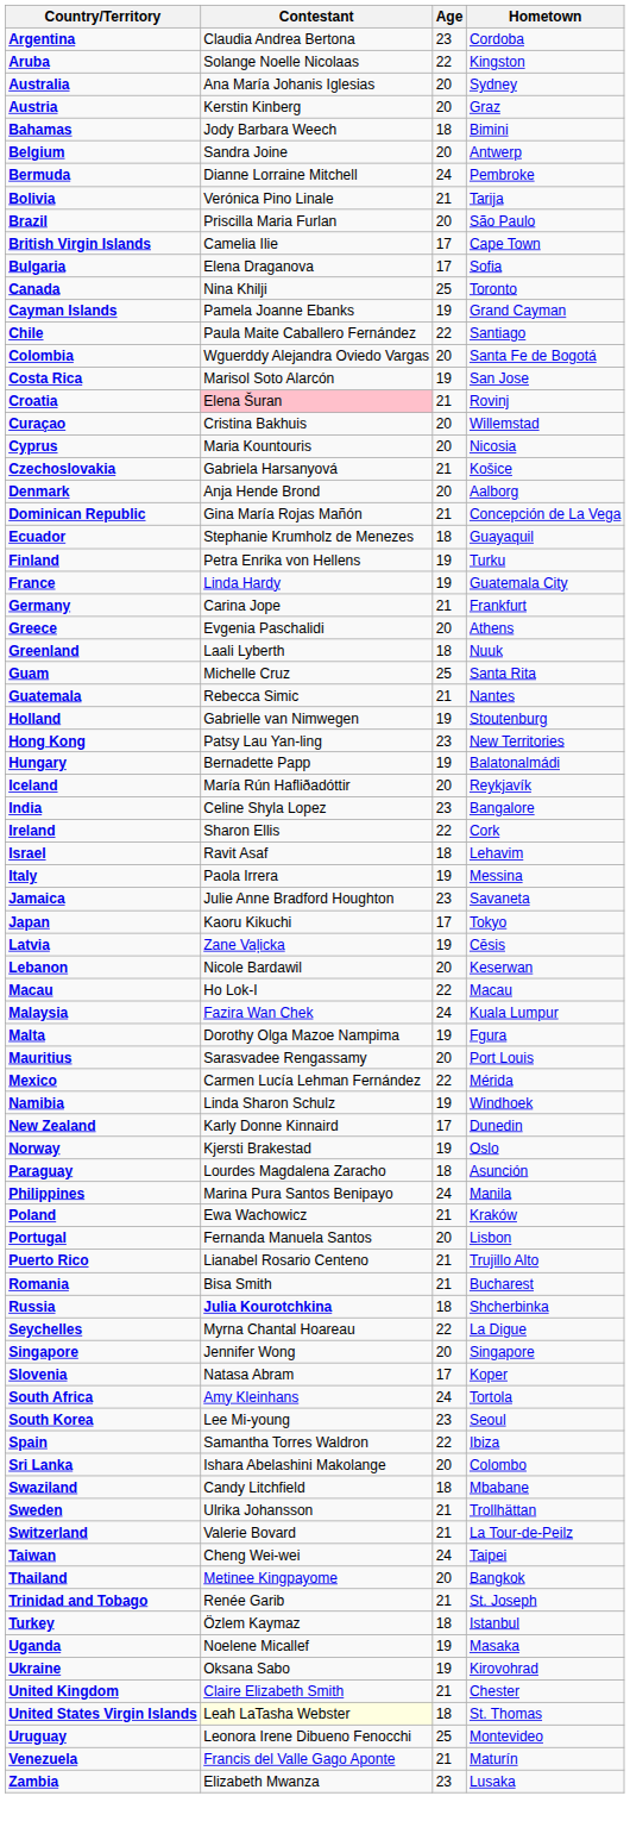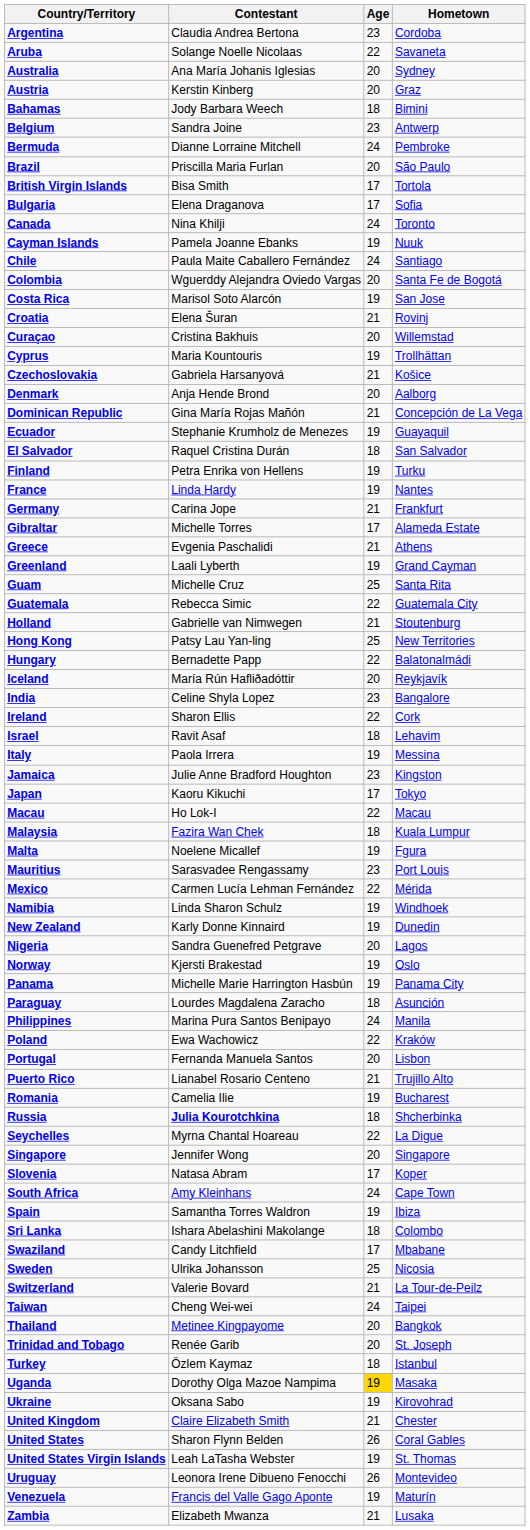 <table class="wikitable sortable" style="font-size:95%;">
 <tr>
 <th>Country/Territory</th>
 <th>Contestant</th>
 <th>Age</th>
 <th>Hometown</th>
 </tr>
 <tr>
 <td><strong> <a href='#'>Argentina</a></strong></td>
 <td>Claudia Andrea Bertona</td>
 <td>23</td>
 <td><a href='#'>Cordoba</a></td>
 </tr>
 <tr>
 <td><strong> <a href='#'>Aruba</a></strong></td>
 <td>Solange Noelle Nicolaas</td>
 <td>22</td>
-<td><a href='#'>Kingston</a></td>
+<td><a href='#'>Savaneta</a></td>
 </tr>
 <tr>
 <td><strong> <a href='#'>Australia</a></strong></td>
 <td>Ana María Johanis Iglesias</td>
 <td>20</td>
 <td><a href='#'>Sydney</a></td>
 </tr>
 <tr>
 <td><strong> <a href='#'>Austria</a></strong></td>
 <td>Kerstin Kinberg</td>
 <td>20</td>
 <td><a href='#'>Graz</a></td>
 </tr>
 <tr>
 <td><strong> <a href='#'>Bahamas</a></strong></td>
 <td>Jody Barbara Weech</td>
 <td>18</td>
 <td><a href='#'>Bimini</a></td>
 </tr>
 <tr>
 <td><strong> <a href='#'>Belgium</a></strong></td>
 <td>Sandra Joine</td>
-<td>20</td>
+<td>23</td>
 <td><a href='#'>Antwerp</a></td>
 </tr>
 <tr>
 <td><strong> <a href='#'>Bermuda</a></strong></td>
 <td>Dianne Lorraine Mitchell</td>
 <td>24</td>
 <td><a href='#'>Pembroke</a></td>
 </tr>
 <tr>
-<td><strong> <a href='#'>Bolivia</a></strong></td>
-<td>Verónica Pino Linale</td>
-<td>21</td>
-<td><a href='#'>Tarija</a></td>
-</tr>
-<tr>
 <td><strong> <a href='#'>Brazil</a></strong></td>
 <td>Priscilla Maria Furlan</td>
 <td>20</td>
 <td><a href='#'>São Paulo</a></td>
 </tr>
 <tr>
 <td><strong> <a href='#'>British Virgin Islands</a></strong></td>
-<td>Camelia Ilie</td>
+<td>Bisa Smith</td>
 <td>17</td>
-<td><a href='#'>Cape Town</a></td>
+<td><a href='#'>Tortola</a></td>
 </tr>
 <tr>
 <td><strong> <a href='#'>Bulgaria</a></strong></td>
 <td>Elena Draganova</td>
 <td>17</td>
 <td><a href='#'>Sofia</a></td>
 </tr>
 <tr>
 <td><strong> <a href='#'>Canada</a></strong></td>
 <td>Nina Khilji</td>
-<td>25</td>
+<td>24</td>
 <td><a href='#'>Toronto</a></td>
 </tr>
 <tr>
 <td><strong> <a href='#'>Cayman Islands</a></strong></td>
 <td>Pamela Joanne Ebanks</td>
 <td>19</td>
-<td><a href='#'>Grand Cayman</a></td>
+<td><a href='#'>Nuuk</a></td>
 </tr>
 <tr>
 <td><strong> <a href='#'>Chile</a></strong></td>
 <td>Paula Maite Caballero Fernández</td>
-<td>22</td>
+<td>24</td>
 <td><a href='#'>Santiago</a></td>
 </tr>
 <tr>
 <td><strong> <a href='#'>Colombia</a></strong></td>
 <td>Wguerddy Alejandra Oviedo Vargas</td>
 <td>20</td>
 <td><a href='#'>Santa Fe de Bogotá</a></td>
 </tr>
 <tr>
 <td><strong> <a href='#'>Costa Rica</a></strong></td>
 <td>Marisol Soto Alarcón</td>
 <td>19</td>
 <td><a href='#'>San Jose</a></td>
 </tr>
 <tr>
 <td><strong> <a href='#'>Croatia</a></strong></td>
-<td style="background: pink;">Elena Šuran</td>
+<td>Elena Šuran</td>
 <td>21</td>
 <td><a href='#'>Rovinj</a></td>
 </tr>
 <tr>
 <td><strong> <a href='#'>Curaçao</a></strong></td>
 <td>Cristina Bakhuis</td>
 <td>20</td>
 <td><a href='#'>Willemstad</a></td>
 </tr>
 <tr>
 <td><strong> <a href='#'>Cyprus</a></strong></td>
 <td>Maria Kountouris</td>
-<td>20</td>
-<td><a href='#'>Nicosia</a></td>
+<td>19</td>
+<td><a href='#'>Trollhättan</a></td>
 </tr>
 <tr>
 <td><strong> <a href='#'>Czechoslovakia</a></strong></td>
 <td>Gabriela Harsanyová</td>
 <td>21</td>
 <td><a href='#'>Košice</a></td>
 </tr>
 <tr>
 <td><strong> <a href='#'>Denmark</a></strong></td>
 <td>Anja Hende Brond</td>
 <td>20</td>
 <td><a href='#'>Aalborg</a></td>
 </tr>
 <tr>
 <td><strong> <a href='#'>Dominican Republic</a></strong></td>
 <td>Gina María Rojas Mañón</td>
 <td>21</td>
 <td><a href='#'>Concepción de La Vega</a></td>
 </tr>
 <tr>
 <td><strong> <a href='#'>Ecuador</a></strong></td>
 <td>Stephanie Krumholz de Menezes</td>
+<td>19</td>
+<td><a href='#'>Guayaquil</a></td>
+</tr>
+<tr>
+<td><strong> <a href='#'>El Salvador</a></strong></td>
+<td>Raquel Cristina Durán</td>
 <td>18</td>
-<td><a href='#'>Guayaquil</a></td>
+<td><a href='#'>San Salvador</a></td>
 </tr>
 <tr>
 <td><strong> <a href='#'>Finland</a></strong></td>
 <td>Petra Enrika von Hellens</td>
 <td>19</td>
 <td><a href='#'>Turku</a></td>
 </tr>
 <tr>
 <td><strong> <a href='#'>France</a></strong></td>
 <td><a href='#'>Linda Hardy</a></td>
 <td>19</td>
-<td><a href='#'>Guatemala City</a></td>
+<td><a href='#'>Nantes</a></td>
 </tr>
 <tr>
 <td><strong> <a href='#'>Germany</a></strong></td>
 <td>Carina Jope</td>
 <td>21</td>
 <td><a href='#'>Frankfurt</a></td>
 </tr>
 <tr>
+<td><strong> <a href='#'>Gibraltar</a></strong></td>
+<td>Michelle Torres</td>
+<td>17</td>
+<td><a href='#'>Alameda Estate</a></td>
+</tr>
+<tr>
 <td><strong> <a href='#'>Greece</a></strong></td>
 <td>Evgenia Paschalidi</td>
-<td>20</td>
+<td>21</td>
 <td><a href='#'>Athens</a></td>
 </tr>
 <tr>
 <td><strong> <a href='#'>Greenland</a></strong></td>
 <td>Laali Lyberth</td>
-<td>18</td>
-<td><a href='#'>Nuuk</a></td>
+<td>19</td>
+<td><a href='#'>Grand Cayman</a></td>
 </tr>
 <tr>
 <td><strong> <a href='#'>Guam</a></strong></td>
 <td>Michelle Cruz</td>
 <td>25</td>
 <td><a href='#'>Santa Rita</a></td>
 </tr>
 <tr>
 <td><strong> <a href='#'>Guatemala</a></strong></td>
 <td>Rebecca Simic</td>
-<td>21</td>
-<td><a href='#'>Nantes</a></td>
+<td>22</td>
+<td><a href='#'>Guatemala City</a></td>
 </tr>
 <tr>
 <td><strong> <a href='#'>Holland</a></strong></td>
 <td>Gabrielle van Nimwegen</td>
-<td>19</td>
+<td>21</td>
 <td><a href='#'>Stoutenburg</a></td>
 </tr>
 <tr>
 <td><strong> <a href='#'>Hong Kong</a></strong></td>
 <td>Patsy Lau Yan-ling</td>
-<td>23</td>
+<td>25</td>
 <td><a href='#'>New Territories</a></td>
 </tr>
 <tr>
 <td><strong> <a href='#'>Hungary</a></strong></td>
 <td>Bernadette Papp</td>
-<td>19</td>
+<td>22</td>
 <td><a href='#'>Balatonalmádi</a></td>
 </tr>
 <tr>
 <td><strong> <a href='#'>Iceland</a></strong></td>
 <td>María Rún Hafliðadóttir</td>
 <td>20</td>
 <td><a href='#'>Reykjavík</a></td>
 </tr>
 <tr>
 <td><strong> <a href='#'>India</a></strong></td>
 <td>Celine Shyla Lopez</td>
 <td>23</td>
 <td><a href='#'>Bangalore</a></td>
 </tr>
 <tr>
 <td><strong> <a href='#'>Ireland</a></strong></td>
 <td>Sharon Ellis</td>
 <td>22</td>
 <td><a href='#'>Cork</a></td>
 </tr>
 <tr>
 <td><strong> <a href='#'>Israel</a></strong></td>
 <td>Ravit Asaf</td>
 <td>18</td>
 <td><a href='#'>Lehavim</a></td>
 </tr>
 <tr>
 <td><strong> <a href='#'>Italy</a></strong></td>
 <td>Paola Irrera</td>
 <td>19</td>
 <td><a href='#'>Messina</a></td>
 </tr>
 <tr>
 <td><strong> <a href='#'>Jamaica</a></strong></td>
 <td>Julie Anne Bradford Houghton</td>
 <td>23</td>
-<td><a href='#'>Savaneta</a></td>
+<td><a href='#'>Kingston</a></td>
 </tr>
 <tr>
 <td><strong> <a href='#'>Japan</a></strong></td>
 <td>Kaoru Kikuchi</td>
 <td>17</td>
 <td><a href='#'>Tokyo</a></td>
-</tr>
-<tr>
-<td><strong> <a href='#'>Latvia</a></strong></td>
-<td><a href='#'>Zane Vaļicka</a></td>
-<td>19</td>
-<td><a href='#'>Cēsis</a></td>
-</tr>
-<tr>
-<td><strong> <a href='#'>Lebanon</a></strong></td>
-<td>Nicole Bardawil</td>
-<td>20</td>
-<td><a href='#'>Keserwan</a></td>
 </tr>
 <tr>
 <td><strong> <a href='#'>Macau</a></strong></td>
 <td>Ho Lok-I</td>
 <td>22</td>
 <td><a href='#'>Macau</a></td>
 </tr>
 <tr>
 <td><strong> <a href='#'>Malaysia</a></strong></td>
 <td><a href='#'>Fazira Wan Chek</a></td>
-<td>24</td>
+<td>18</td>
 <td><a href='#'>Kuala Lumpur</a></td>
 </tr>
 <tr>
 <td><strong> <a href='#'>Malta</a></strong></td>
-<td>Dorothy Olga Mazoe Nampima</td>
+<td>Noelene Micallef</td>
 <td>19</td>
 <td><a href='#'>Fgura</a></td>
 </tr>
 <tr>
 <td><strong> <a href='#'>Mauritius</a></strong></td>
 <td>Sarasvadee Rengassamy</td>
-<td>20</td>
+<td>23</td>
 <td><a href='#'>Port Louis</a></td>
 </tr>
 <tr>
 <td><strong> <a href='#'>Mexico</a></strong></td>
 <td>Carmen Lucía Lehman Fernández</td>
 <td>22</td>
 <td><a href='#'>Mérida</a></td>
 </tr>
 <tr>
 <td><strong> <a href='#'>Namibia</a></strong></td>
 <td>Linda Sharon Schulz</td>
 <td>19</td>
 <td><a href='#'>Windhoek</a></td>
 </tr>
 <tr>
 <td><strong> <a href='#'>New Zealand</a></strong></td>
 <td>Karly Donne Kinnaird</td>
-<td>17</td>
+<td>19</td>
 <td><a href='#'>Dunedin</a></td>
+</tr>
+<tr>
+<td><strong> <a href='#'>Nigeria</a></strong></td>
+<td>Sandra Guenefred Petgrave</td>
+<td>20</td>
+<td><a href='#'>Lagos</a></td>
 </tr>
 <tr>
 <td><strong> <a href='#'>Norway</a></strong></td>
 <td>Kjersti Brakestad</td>
 <td>19</td>
 <td><a href='#'>Oslo</a></td>
+</tr>
+<tr>
+<td><strong> <a href='#'>Panama</a></strong></td>
+<td>Michelle Marie Harrington Hasbún</td>
+<td>19</td>
+<td><a href='#'>Panama City</a></td>
 </tr>
 <tr>
 <td><strong> <a href='#'>Paraguay</a></strong></td>
 <td>Lourdes Magdalena Zaracho</td>
 <td>18</td>
 <td><a href='#'>Asunción</a></td>
 </tr>
 <tr>
 <td><strong> <a href='#'>Philippines</a></strong></td>
 <td>Marina Pura Santos Benipayo</td>
 <td>24</td>
 <td><a href='#'>Manila</a></td>
 </tr>
 <tr>
 <td><strong> <a href='#'>Poland</a></strong></td>
 <td>Ewa Wachowicz</td>
-<td>21</td>
+<td>22</td>
 <td><a href='#'>Kraków</a></td>
 </tr>
 <tr>
 <td><strong> <a href='#'>Portugal</a></strong></td>
 <td>Fernanda Manuela Santos</td>
 <td>20</td>
 <td><a href='#'>Lisbon</a></td>
 </tr>
 <tr>
 <td><strong> <a href='#'>Puerto Rico</a></strong></td>
 <td>Lianabel Rosario Centeno</td>
 <td>21</td>
 <td><a href='#'>Trujillo Alto</a></td>
 </tr>
 <tr>
 <td><strong> <a href='#'>Romania</a></strong></td>
-<td>Bisa Smith</td>
-<td>21</td>
+<td>Camelia Ilie</td>
+<td>19</td>
 <td><a href='#'>Bucharest</a></td>
 </tr>
 <tr>
 <td><strong> <a href='#'>Russia</a></strong></td>
 <td><strong><a href='#'>Julia Kourotchkina</a></strong></td>
 <td>18</td>
 <td><a href='#'>Shcherbinka</a></td>
 </tr>
 <tr>
 <td><strong> <a href='#'>Seychelles</a></strong></td>
 <td>Myrna Chantal Hoareau</td>
 <td>22</td>
 <td><a href='#'>La Digue</a></td>
 </tr>
 <tr>
 <td><strong> <a href='#'>Singapore</a></strong></td>
 <td>Jennifer Wong</td>
 <td>20</td>
 <td><a href='#'>Singapore</a></td>
 </tr>
 <tr>
 <td><strong> <a href='#'>Slovenia</a></strong></td>
 <td>Natasa Abram</td>
 <td>17</td>
 <td><a href='#'>Koper</a></td>
 </tr>
 <tr>
 <td><strong> <a href='#'>South Africa</a></strong></td>
 <td><a href='#'>Amy Kleinhans</a></td>
 <td>24</td>
-<td><a href='#'>Tortola</a></td>
-</tr>
-<tr>
-<td><strong> <a href='#'>South Korea</a></strong></td>
-<td>Lee Mi-young</td>
-<td>23</td>
-<td><a href='#'>Seoul</a></td>
+<td><a href='#'>Cape Town</a></td>
 </tr>
 <tr>
 <td><strong> <a href='#'>Spain</a></strong></td>
 <td>Samantha Torres Waldron</td>
-<td>22</td>
+<td>19</td>
 <td><a href='#'>Ibiza</a></td>
 </tr>
 <tr>
 <td><strong> <a href='#'>Sri Lanka</a></strong></td>
 <td>Ishara Abelashini Makolange</td>
-<td>20</td>
+<td>18</td>
 <td><a href='#'>Colombo</a></td>
 </tr>
 <tr>
 <td><strong> <a href='#'>Swaziland</a></strong></td>
 <td>Candy Litchfield</td>
-<td>18</td>
+<td>17</td>
 <td><a href='#'>Mbabane</a></td>
 </tr>
 <tr>
 <td><strong> <a href='#'>Sweden</a></strong></td>
 <td>Ulrika Johansson</td>
-<td>21</td>
-<td><a href='#'>Trollhättan</a></td>
+<td>25</td>
+<td><a href='#'>Nicosia</a></td>
 </tr>
 <tr>
 <td><strong> <a href='#'>Switzerland</a></strong></td>
 <td>Valerie Bovard</td>
 <td>21</td>
 <td><a href='#'>La Tour-de-Peilz</a></td>
 </tr>
 <tr>
 <td><strong> <a href='#'>Taiwan</a></strong></td>
 <td>Cheng Wei-wei</td>
 <td>24</td>
 <td><a href='#'>Taipei</a></td>
 </tr>
 <tr>
 <td><strong> <a href='#'>Thailand</a></strong></td>
 <td><a href='#'>Metinee Kingpayome</a></td>
 <td>20</td>
 <td><a href='#'>Bangkok</a></td>
 </tr>
 <tr>
 <td><strong> <a href='#'>Trinidad and Tobago</a></strong></td>
 <td>Renée Garib</td>
-<td>21</td>
+<td>20</td>
 <td><a href='#'>St. Joseph</a></td>
 </tr>
 <tr>
 <td><strong> <a href='#'>Turkey</a></strong></td>
 <td>Özlem Kaymaz</td>
 <td>18</td>
 <td><a href='#'>Istanbul</a></td>
 </tr>
 <tr>
 <td><strong> <a href='#'>Uganda</a></strong></td>
-<td>Noelene Micallef</td>
-<td>19</td>
+<td>Dorothy Olga Mazoe Nampima</td>
+<td style="background: gold;">19</td>
 <td><a href='#'>Masaka</a></td>
 </tr>
 <tr>
 <td><strong> <a href='#'>Ukraine</a></strong></td>
 <td>Oksana Sabo</td>
 <td>19</td>
 <td><a href='#'>Kirovohrad</a></td>
 </tr>
 <tr>
 <td><strong> <a href='#'>United Kingdom</a></strong></td>
 <td><a href='#'>Claire Elizabeth Smith</a></td>
 <td>21</td>
 <td><a href='#'>Chester</a></td>
 </tr>
 <tr>
+<td><strong> <a href='#'>United States</a></strong></td>
+<td>Sharon Flynn Belden</td>
+<td>26</td>
+<td><a href='#'>Coral Gables</a></td>
+</tr>
+<tr>
 <td><strong> <a href='#'>United States Virgin Islands</a></strong></td>
-<td style="background: lightyellow;">Leah LaTasha Webster</td>
-<td>18</td>
+<td>Leah LaTasha Webster</td>
+<td>19</td>
 <td><a href='#'>St. Thomas</a></td>
 </tr>
 <tr>
 <td><strong> <a href='#'>Uruguay</a></strong></td>
 <td>Leonora Irene Dibueno Fenocchi</td>
-<td>25</td>
+<td>26</td>
 <td><a href='#'>Montevideo</a></td>
 </tr>
 <tr>
 <td><strong> <a href='#'>Venezuela</a></strong></td>
 <td><a href='#'>Francis del Valle Gago Aponte</a></td>
-<td>21</td>
+<td>19</td>
 <td><a href='#'>Maturín</a></td>
 </tr>
 <tr>
 <td><strong> <a href='#'>Zambia</a></strong></td>
 <td>Elizabeth Mwanza</td>
-<td>23</td>
+<td>21</td>
 <td><a href='#'>Lusaka</a></td>
 </tr>
 </table>
